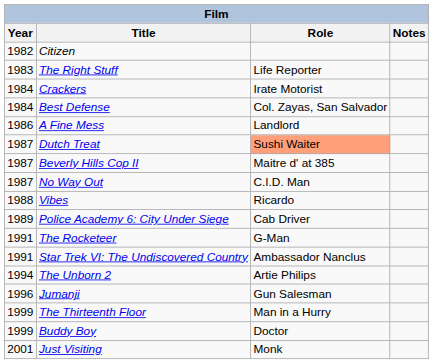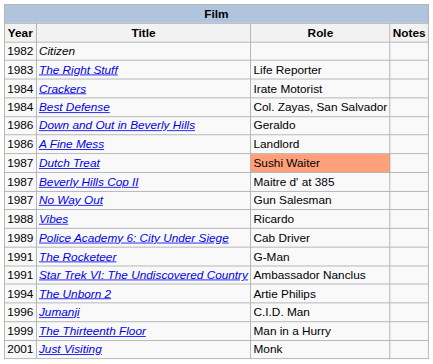 <table class="wikitable" style="font-size: 90%;">
 <tr>
 <th colspan="4" style="background: LightSteelBlue;">Film</th>
 </tr>
 <tr>
 <th>Year</th>
 <th>Title</th>
 <th>Role</th>
 <th>Notes</th>
 </tr>
 <tr>
 <td>1982</td>
 <td><em>Citizen</em></td>
 <td></td>
 <td></td>
 </tr>
 <tr>
 <td>1983</td>
 <td><em><a href='#'>The Right Stuff</a></em></td>
 <td>Life Reporter</td>
 <td></td>
 </tr>
 <tr>
 <td>1984</td>
 <td><em><a href='#'>Crackers</a></em></td>
 <td>Irate Motorist</td>
 <td></td>
 </tr>
 <tr>
 <td>1984</td>
 <td><em><a href='#'>Best Defense</a></em></td>
 <td>Col. Zayas, San Salvador</td>
 <td></td>
 </tr>
 <tr>
 <td>1986</td>
+<td><em><a href='#'>Down and Out in Beverly Hills</a></em></td>
+<td>Geraldo</td>
+<td></td>
+</tr>
+<tr>
+<td>1986</td>
 <td><em><a href='#'>A Fine Mess</a></em></td>
 <td>Landlord</td>
 <td></td>
 </tr>
 <tr>
 <td>1987</td>
 <td><em><a href='#'>Dutch Treat</a></em></td>
 <td style="background: lightsalmon;">Sushi Waiter</td>
 <td></td>
 </tr>
 <tr>
 <td>1987</td>
 <td><em><a href='#'>Beverly Hills Cop II</a></em></td>
 <td>Maitre d' at 385</td>
 <td></td>
 </tr>
 <tr>
 <td>1987</td>
 <td><em><a href='#'>No Way Out</a></em></td>
-<td>C.I.D. Man</td>
+<td>Gun Salesman</td>
 <td></td>
 </tr>
 <tr>
 <td>1988</td>
 <td><em><a href='#'>Vibes</a></em></td>
 <td>Ricardo</td>
 <td></td>
 </tr>
 <tr>
 <td>1989</td>
 <td><em><a href='#'>Police Academy 6: City Under Siege</a></em></td>
 <td>Cab Driver</td>
 <td></td>
 </tr>
 <tr>
 <td>1991</td>
 <td><em><a href='#'>The Rocketeer</a></em></td>
 <td>G-Man</td>
 <td></td>
 </tr>
 <tr>
 <td>1991</td>
 <td><em><a href='#'>Star Trek VI: The Undiscovered Country</a></em></td>
 <td>Ambassador Nanclus</td>
 <td></td>
 </tr>
 <tr>
 <td>1994</td>
 <td><em><a href='#'>The Unborn 2</a></em></td>
 <td>Artie Philips</td>
 <td></td>
 </tr>
 <tr>
 <td>1996</td>
 <td><em><a href='#'>Jumanji</a></em></td>
-<td>Gun Salesman</td>
+<td>C.I.D. Man</td>
 <td></td>
 </tr>
 <tr>
 <td>1999</td>
 <td><em><a href='#'>The Thirteenth Floor</a></em></td>
 <td>Man in a Hurry</td>
 <td></td>
 </tr>
 <tr>
-<td>1999</td>
-<td><em><a href='#'>Buddy Boy</a></em></td>
-<td>Doctor</td>
-<td></td>
-</tr>
-<tr>
 <td>2001</td>
 <td><em><a href='#'>Just Visiting</a></em></td>
 <td>Monk</td>
 <td></td>
 </tr>
 </table>
